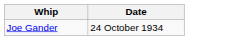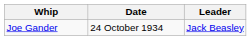 <table class=wikitable>
 <tr>
 <th width=130px>Whip</th>
 <th width=150px>Date</th>
+<th>Leader</th>
 </tr>
 <tr>
 <td><a href='#'>Joe Gander</a></td>
 <td>24 October 1934</td>
+<td><a href='#'>Jack Beasley</a></td>
 </tr>
 </table>
